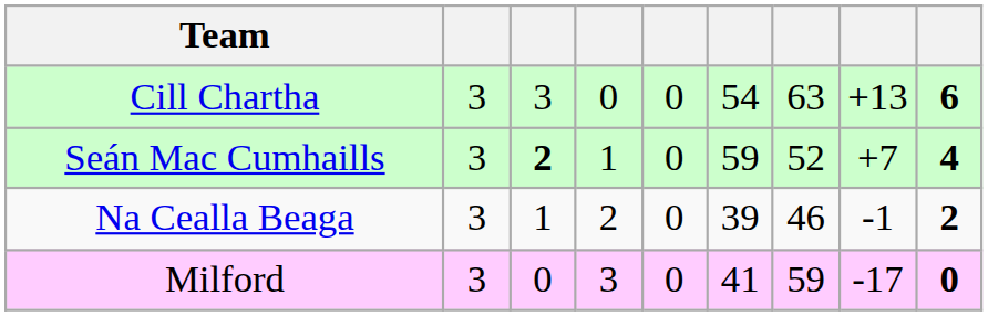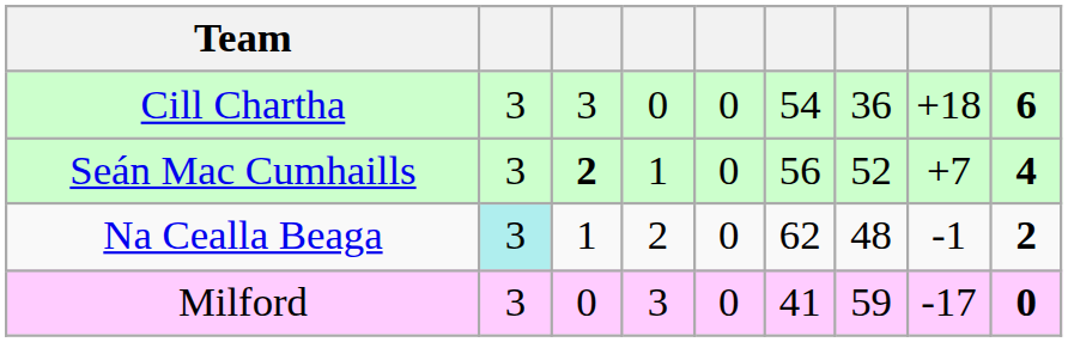 <table class="wikitable" style="text-align:center">
 <tr>
 <th style="width:175px;">Team</th>
 <th width="20"></th>
 <th width="20"></th>
 <th width="20"></th>
 <th width="20"></th>
 <th width="20"></th>
 <th width="20"></th>
 <th width="20"></th>
 <th width="20"></th>
 </tr>
 <tr style="background:#cfc;">
 <td><a href='#'>Cill Chartha</a></td>
 <td>3</td>
 <td>3</td>
 <td>0</td>
 <td>0</td>
 <td>54</td>
-<td>63</td>
-<td>+13</td>
+<td>36</td>
+<td>+18</td>
 <td><strong>6</strong></td>
 </tr>
 <tr style="background:#cfc;">
 <td><a href='#'>Seán Mac Cumhaills</a></td>
 <td>3</td>
 <td><strong>2</strong></td>
 <td>1</td>
 <td>0</td>
-<td>59</td>
+<td>56</td>
 <td>52</td>
 <td>+7</td>
 <td><strong>4</strong></td>
 </tr>
 <tr>
 <td><a href='#'>Na Cealla Beaga</a></td>
-<td>3</td>
+<td style="background: paleturquoise;">3</td>
 <td>1</td>
 <td>2</td>
 <td>0</td>
-<td>39</td>
-<td>46</td>
+<td>62</td>
+<td>48</td>
 <td>-1</td>
 <td><strong>2</strong></td>
 </tr>
 <tr style="background:#fcf;">
 <td>Milford</td>
 <td>3</td>
 <td>0</td>
 <td>3</td>
 <td>0</td>
 <td>41</td>
 <td>59</td>
 <td>-17</td>
 <td><strong>0</strong></td>
 </tr>
 </table>
